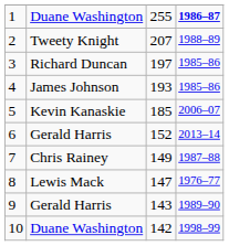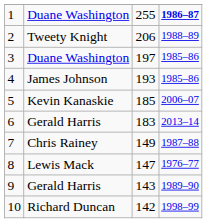 <table class="wikitable">
 <tr>
 </tr>
 <tr>
 <td>1</td>
 <td><a href='#'>Duane Washington</a></td>
 <td>255</td>
 <td style="font-size:80%;"><strong><a href='#'>1986–87</a></strong></td>
 </tr>
 <tr>
 <td>2</td>
 <td>Tweety Knight</td>
-<td>207</td>
+<td>206</td>
 <td style="font-size:80%;"><a href='#'>1988–89</a></td>
 </tr>
 <tr>
 <td>3</td>
-<td>Richard Duncan</td>
+<td><a href='#'>Duane Washington</a></td>
 <td>197</td>
 <td style="font-size:80%;"><a href='#'>1985–86</a></td>
 </tr>
 <tr>
 <td>4</td>
 <td>James Johnson</td>
 <td>193</td>
 <td style="font-size:80%;"><a href='#'>1985–86</a></td>
 </tr>
 <tr>
 <td>5</td>
 <td>Kevin Kanaskie</td>
 <td>185</td>
 <td style="font-size:80%;"><a href='#'>2006–07</a></td>
 </tr>
 <tr>
 <td>6</td>
 <td>Gerald Harris</td>
-<td>152</td>
+<td>183</td>
 <td style="font-size:80%;"><a href='#'>2013–14</a></td>
 </tr>
 <tr>
 <td>7</td>
 <td>Chris Rainey</td>
 <td>149</td>
 <td style="font-size:80%;"><a href='#'>1987–88</a></td>
 </tr>
 <tr>
 <td>8</td>
 <td>Lewis Mack</td>
 <td>147</td>
 <td style="font-size:80%;"><a href='#'>1976–77</a></td>
 </tr>
 <tr>
 <td>9</td>
 <td>Gerald Harris</td>
 <td>143</td>
 <td style="font-size:80%;"><a href='#'>1989–90</a></td>
 </tr>
 <tr>
 <td>10</td>
-<td><a href='#'>Duane Washington</a></td>
+<td>Richard Duncan</td>
 <td>142</td>
 <td style="font-size:80%;"><a href='#'>1998–99</a></td>
 </tr>
 </table>
